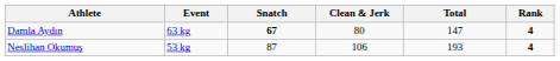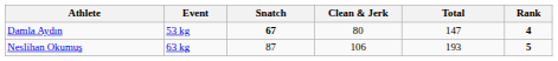 <table class="wikitable" width="60%" style="text-align:center; font-size:90%">
 <tr>
 <th width="20%">Athlete</th>
 <th width="8%">Event</th>
 <th width="11%">Snatch</th>
 <th width="11%">Clean & Jerk</th>
 <th width="13%">Total</th>
 <th width="6%">Rank</th>
 </tr>
 <tr>
 <td align="left"><a href='#'>Damla Aydın</a></td>
-<td align="left"><a href='#'>63 kg</a></td>
+<td align="left"><a href='#'>53 kg</a></td>
 <td><strong>67</strong></td>
 <td>80</td>
 <td>147</td>
 <td><strong>4</strong></td>
 </tr>
 <tr>
 <td align="left"><a href='#'>Neslihan Okumuş</a></td>
-<td align="left"><a href='#'>53 kg</a></td>
+<td align="left"><a href='#'>63 kg</a></td>
 <td>87</td>
 <td>106</td>
 <td>193</td>
-<td><strong>4</strong></td>
+<td><strong>5</strong></td>
 </tr>
 </table>
